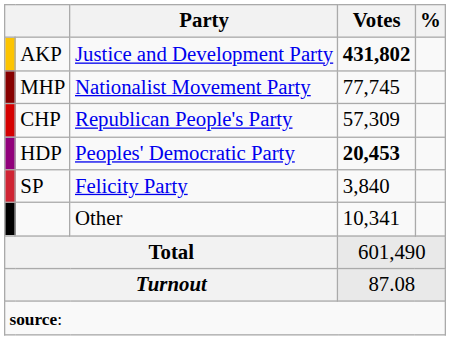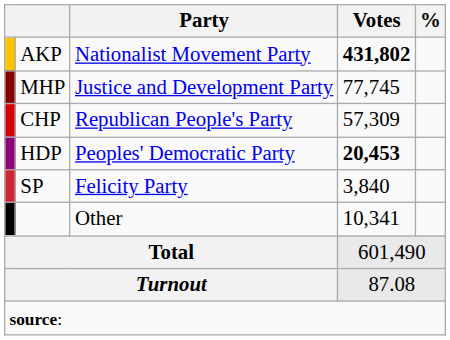 <table class="wikitable">
 <tr>
 <th colspan="2" align="center"></th>
 <th align="center">Party</th>
 <th align="center">Votes</th>
 <th align="center">%</th>
 </tr>
 <tr align="left">
 <td bgcolor="#FDC400" width="1"></td>
 <td>AKP</td>
-<td><a href='#'>Justice and Development Party</a></td>
+<td><a href='#'>Nationalist Movement Party</a></td>
 <td><strong>431,802</strong></td>
 <td><strong></strong></td>
 </tr>
 <tr align="left">
 <td bgcolor="#870000" width="1"></td>
 <td>MHP</td>
-<td><a href='#'>Nationalist Movement Party</a></td>
+<td><a href='#'>Justice and Development Party</a></td>
 <td>77,745</td>
 <td></td>
 </tr>
 <tr align="left">
 <td bgcolor="#d50000" width="1"></td>
 <td>CHP</td>
 <td><a href='#'>Republican People's Party</a></td>
 <td>57,309</td>
 <td></td>
 </tr>
 <tr align="left">
 <td bgcolor="#91007B" width="1"></td>
 <td>HDP</td>
 <td><a href='#'>Peoples' Democratic Party</a></td>
 <td><strong>20,453</strong></td>
 <td></td>
 </tr>
 <tr align="left">
 <td bgcolor="#D02433" width="1"></td>
 <td>SP</td>
 <td><a href='#'>Felicity Party</a></td>
 <td>3,840</td>
 <td></td>
 </tr>
 <tr align="left">
 <td bgcolor=" " width="1"></td>
 <td></td>
 <td>Other</td>
 <td>10,341</td>
 <td></td>
 </tr>
 <tr align="left" style="background-color:#E9E9E9">
 <th colspan="3" align="center"><strong>Total</strong></th>
 <td colspan="5" align="center">601,490</td>
 </tr>
 <tr align="left" style="background-color:#E9E9E9">
 <th colspan="3" align="center"><em>Turnout</em></th>
 <td colspan="5" align="center">87.08</td>
 </tr>
 <tr>
 <td colspan="9" align="left"><small><strong>source</strong>: </small></td>
 </tr>
 </table>
